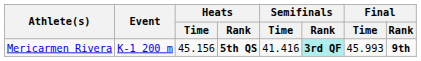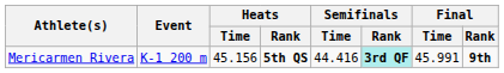 <table class="wikitable" border="1" style="font-size:90%">
 <tr>
 <th rowspan=2>Athlete(s)</th>
 <th rowspan=2>Event</th>
 <th colspan=2>Heats</th>
 <th colspan=2>Semifinals</th>
 <th colspan=2>Final</th>
 </tr>
 <tr>
 <th>Time</th>
 <th>Rank</th>
 <th>Time</th>
 <th>Rank</th>
 <th>Time</th>
 <th>Rank</th>
 </tr>
 <tr>
 <td><a href='#'>Mericarmen Rivera</a></td>
 <td><a href='#'>K-1 200 m</a></td>
 <td align=center>45.156</td>
 <td align=center><strong>5th QS</strong></td>
-<td align=center>41.416</td>
+<td align=center>44.416</td>
 <td align=center style="background: paleturquoise;"><strong>3rd QF</strong></td>
-<td align=center>45.993</td>
+<td align=center>45.991</td>
 <td align=center><strong>9th</strong></td>
 </tr>
 </table>
